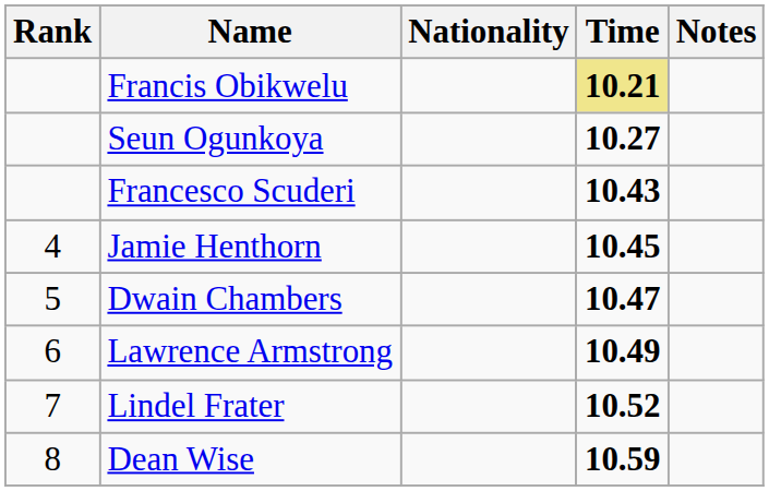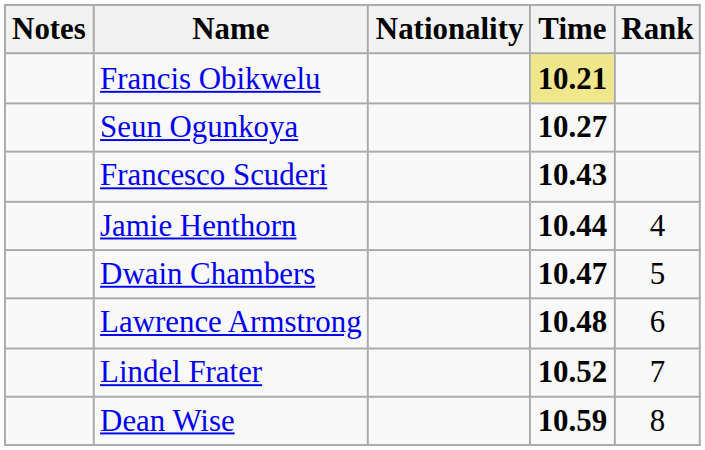 <table class="wikitable sortable" style="text-align:center">
 <tr>
-<th>Rank</th>
+<th>Notes</th>
 <th>Name</th>
 <th>Nationality</th>
 <th>Time</th>
-<th>Notes</th>
+<th>Rank</th>
 </tr>
 <tr>
 <td></td>
 <td align=left><a href='#'>Francis Obikwelu</a></td>
 <td align=left></td>
 <td style="background: khaki;"><strong>10.21</strong></td>
 <td></td>
 </tr>
 <tr>
 <td></td>
 <td align=left><a href='#'>Seun Ogunkoya</a></td>
 <td align=left></td>
 <td><strong>10.27</strong></td>
 <td></td>
 </tr>
 <tr>
 <td></td>
 <td align=left><a href='#'>Francesco Scuderi</a></td>
 <td align=left></td>
 <td><strong>10.43</strong></td>
 <td></td>
 </tr>
 <tr>
-<td>4</td>
+<td></td>
 <td align=left><a href='#'>Jamie Henthorn</a></td>
 <td align=left></td>
-<td><strong>10.45</strong></td>
-<td></td>
+<td><strong>10.44</strong></td>
+<td>4</td>
 </tr>
 <tr>
-<td>5</td>
+<td></td>
 <td align=left><a href='#'>Dwain Chambers</a></td>
 <td align=left></td>
 <td><strong>10.47</strong></td>
-<td></td>
+<td>5</td>
 </tr>
 <tr>
-<td>6</td>
+<td></td>
 <td align=left><a href='#'>Lawrence Armstrong</a></td>
 <td align=left></td>
-<td><strong>10.49</strong></td>
-<td></td>
+<td><strong>10.48</strong></td>
+<td>6</td>
 </tr>
 <tr>
-<td>7</td>
+<td></td>
 <td align=left><a href='#'>Lindel Frater</a></td>
 <td align=left></td>
 <td><strong>10.52</strong></td>
-<td></td>
+<td>7</td>
 </tr>
 <tr>
-<td>8</td>
+<td></td>
 <td align=left><a href='#'>Dean Wise</a></td>
 <td align=left></td>
 <td><strong>10.59</strong></td>
-<td></td>
+<td>8</td>
 </tr>
 </table>
